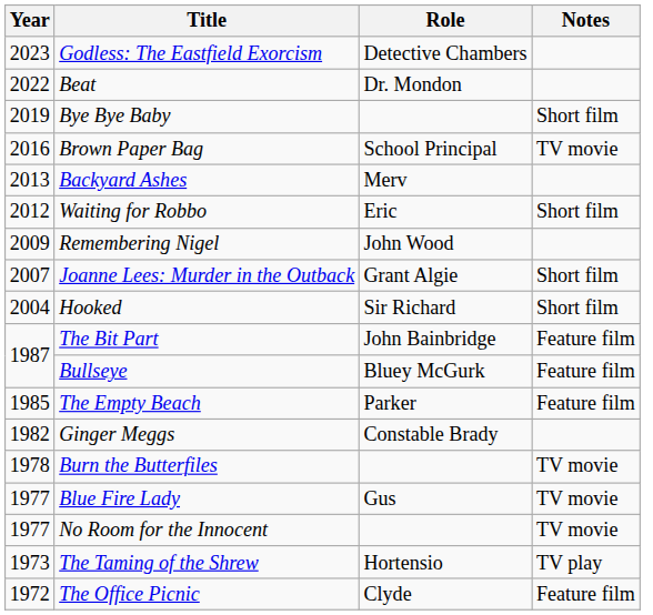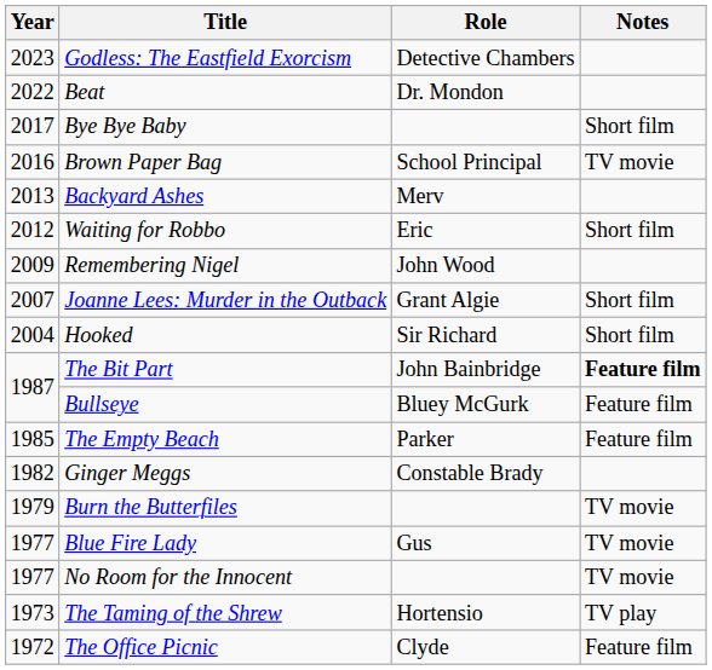 <table class="wikitable">
 <tr>
 <th>Year</th>
 <th>Title</th>
 <th>Role</th>
 <th>Notes</th>
 </tr>
 <tr>
 <td>2023</td>
 <td><em><a href='#'>Godless: The Eastfield Exorcism</a></em></td>
 <td>Detective Chambers</td>
 <td></td>
 </tr>
 <tr>
 <td>2022</td>
 <td><em>Beat</em></td>
 <td>Dr. Mondon</td>
 <td></td>
 </tr>
 <tr>
-<td>2019</td>
+<td>2017</td>
 <td><em>Bye Bye Baby</em></td>
 <td></td>
 <td>Short film</td>
 </tr>
 <tr>
 <td>2016</td>
 <td><em>Brown Paper Bag</em></td>
 <td>School Principal</td>
 <td>TV movie</td>
 </tr>
 <tr>
 <td>2013</td>
 <td><em><a href='#'>Backyard Ashes</a></em></td>
 <td>Merv</td>
 <td></td>
 </tr>
 <tr>
 <td>2012</td>
 <td><em>Waiting for Robbo</em></td>
 <td>Eric</td>
 <td>Short film</td>
 </tr>
 <tr>
 <td>2009</td>
 <td><em>Remembering Nigel</em></td>
 <td>John Wood</td>
 <td></td>
 </tr>
 <tr>
 <td>2007</td>
 <td><em><a href='#'>Joanne Lees: Murder in the Outback</a></em></td>
 <td>Grant Algie</td>
 <td>Short film</td>
 </tr>
 <tr>
 <td>2004</td>
 <td><em>Hooked</em></td>
 <td>Sir Richard</td>
 <td>Short film</td>
 </tr>
 <tr>
 <td rowspan="2">1987</td>
 <td><em><a href='#'>The Bit Part</a></em></td>
 <td>John Bainbridge</td>
-<td>Feature film</td>
+<td><strong>Feature film</strong></td>
 </tr>
 <tr>
 <td><em><a href='#'>Bullseye</a></em></td>
 <td>Bluey McGurk</td>
 <td>Feature film</td>
 </tr>
 <tr>
 <td>1985</td>
 <td><em><a href='#'>The Empty Beach</a></em></td>
 <td>Parker</td>
 <td>Feature film</td>
 </tr>
 <tr>
 <td>1982</td>
 <td><em>Ginger Meggs</em></td>
 <td>Constable Brady</td>
 <td></td>
 </tr>
 <tr>
-<td>1978</td>
+<td>1979</td>
 <td><em><a href='#'>Burn the Butterfiles</a></em></td>
 <td></td>
 <td>TV movie</td>
 </tr>
 <tr>
 <td>1977</td>
 <td><em><a href='#'>Blue Fire Lady</a></em></td>
 <td>Gus</td>
 <td>TV movie</td>
 </tr>
 <tr>
 <td>1977</td>
 <td><em>No Room for the Innocent</em></td>
 <td></td>
 <td>TV movie</td>
 </tr>
 <tr>
 <td>1973</td>
 <td><em><a href='#'>The Taming of the Shrew</a></em></td>
 <td>Hortensio</td>
 <td>TV play</td>
 </tr>
 <tr>
 <td>1972</td>
 <td><em><a href='#'>The Office Picnic</a></em></td>
 <td>Clyde</td>
 <td>Feature film</td>
 </tr>
 </table>
